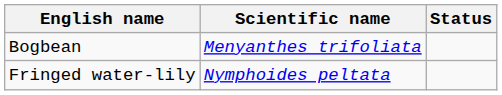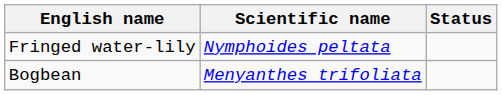 <table class="wikitable" |>
 <tr>
 <th>English name</th>
 <th>Scientific name</th>
 <th>Status</th>
 </tr>
 <tr>
+<td>Fringed water-lily</td>
+<td><em><a href='#'>Nymphoides peltata</a></em></td>
+<td></td>
+</tr>
+<tr>
 <td>Bogbean</td>
 <td><em><a href='#'>Menyanthes trifoliata</a></em></td>
 <td></td>
 </tr>
-<tr>
-<td>Fringed water-lily</td>
-<td><em><a href='#'>Nymphoides peltata</a></em></td>
-<td></td>
-</tr>
 </table>
